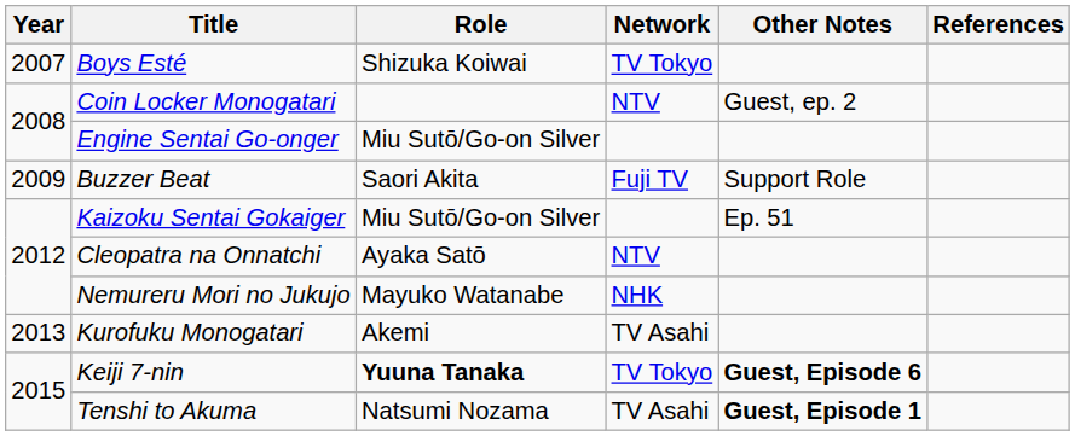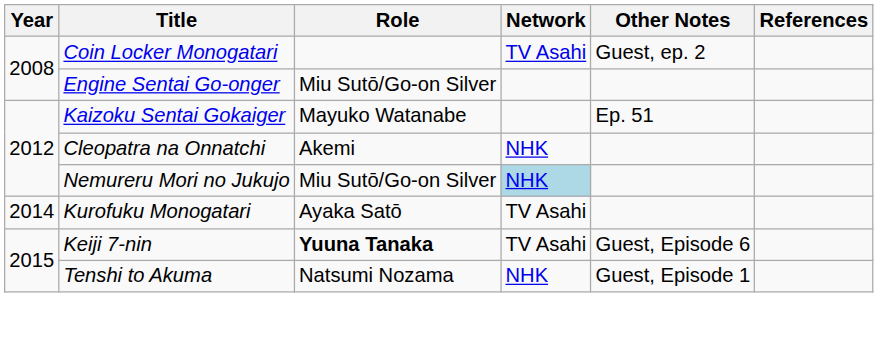 <table class="wikitable">
 <tr>
 <th>Year</th>
 <th>Title</th>
 <th>Role</th>
 <th>Network</th>
 <th>Other Notes</th>
 <th>References</th>
 </tr>
 <tr>
-<td>2007</td>
-<td><em><a href='#'>Boys Esté</a></em></td>
-<td>Shizuka Koiwai</td>
-<td><a href='#'>TV Tokyo</a></td>
-<td></td>
-<td></td>
-</tr>
-<tr>
 <td rowspan="2">2008</td>
 <td><em><a href='#'>Coin Locker Monogatari</a></em></td>
 <td></td>
-<td><a href='#'>NTV</a></td>
+<td><a href='#'>TV Asahi</a></td>
 <td>Guest, ep. 2</td>
 <td></td>
 </tr>
 <tr>
 <td><em><a href='#'>Engine Sentai Go-onger</a></em></td>
 <td>Miu Sutō/Go-on Silver</td>
 <td></td>
 <td></td>
 <td></td>
 </tr>
 <tr>
-<td>2009</td>
-<td><em>Buzzer Beat</em></td>
-<td>Saori Akita</td>
-<td><a href='#'>Fuji TV</a></td>
-<td>Support Role</td>
-<td></td>
-</tr>
-<tr>
 <td rowspan="3">2012</td>
 <td><em><a href='#'>Kaizoku Sentai Gokaiger</a></em></td>
-<td>Miu Sutō/Go-on Silver</td>
+<td>Mayuko Watanabe</td>
 <td></td>
 <td>Ep. 51</td>
 <td></td>
 </tr>
 <tr>
 <td><em>Cleopatra na Onnatchi</em></td>
-<td>Ayaka Satō</td>
-<td><a href='#'>NTV</a></td>
+<td>Akemi</td>
+<td><a href='#'>NHK</a></td>
 <td></td>
 <td></td>
 </tr>
 <tr>
 <td><em>Nemureru Mori no Jukujo</em></td>
-<td>Mayuko Watanabe</td>
-<td><a href='#'>NHK</a></td>
+<td>Miu Sutō/Go-on Silver</td>
+<td style="background: lightblue;"><a href='#'>NHK</a></td>
 <td></td>
 <td></td>
 </tr>
 <tr>
-<td>2013</td>
+<td>2014</td>
 <td><em>Kurofuku Monogatari</em></td>
-<td>Akemi</td>
+<td>Ayaka Satō</td>
 <td>TV Asahi</td>
 <td></td>
 <td></td>
 </tr>
 <tr>
 <td rowspan="2">2015</td>
 <td><em>Keiji 7-nin</em></td>
 <td><strong>Yuuna Tanaka</strong></td>
-<td><a href='#'>TV Tokyo</a></td>
-<td><strong>Guest, Episode 6</strong></td>
+<td>TV Asahi</td>
+<td>Guest, Episode 6</td>
 <td></td>
 </tr>
 <tr>
 <td><em>Tenshi to Akuma</em></td>
 <td>Natsumi Nozama</td>
-<td>TV Asahi</td>
-<td><strong>Guest, Episode 1</strong></td>
+<td><a href='#'>NHK</a></td>
+<td>Guest, Episode 1</td>
 <td></td>
 </tr>
 </table>
